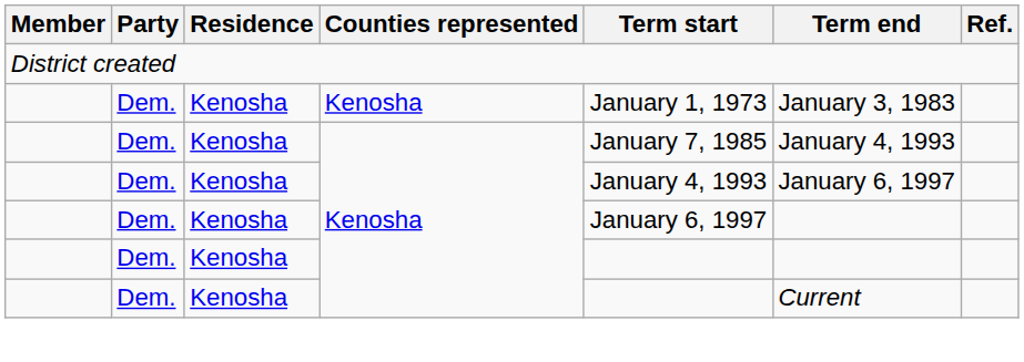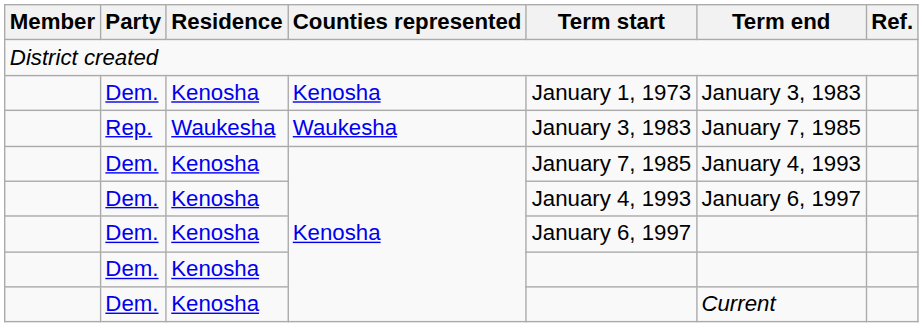 <table class="wikitable">
 <tr>
 <th>Member</th>
 <th>Party</th>
 <th>Residence</th>
 <th>Counties represented</th>
 <th>Term start</th>
 <th>Term end</th>
 <th>Ref.</th>
 </tr>
 <tr>
 <td colspan="7"><em>District created</em></td>
 </tr>
 <tr>
 <td></td>
 <td><a href='#'>Dem.</a></td>
 <td><a href='#'>Kenosha</a></td>
 <td><a href='#'>Kenosha</a></td>
 <td>January 1, 1973</td>
 <td>January 3, 1983</td>
+<td></td>
+</tr>
+<tr>
+<td></td>
+<td><a href='#'>Rep.</a></td>
+<td><a href='#'>Waukesha</a></td>
+<td><a href='#'>Waukesha</a></td>
+<td>January 3, 1983</td>
+<td>January 7, 1985</td>
 <td></td>
 </tr>
 <tr>
 <td></td>
 <td><a href='#'>Dem.</a></td>
 <td><a href='#'>Kenosha</a></td>
 <td rowspan="5"><a href='#'>Kenosha</a></td>
 <td>January 7, 1985</td>
 <td>January 4, 1993</td>
 <td></td>
 </tr>
 <tr>
 <td></td>
 <td><a href='#'>Dem.</a></td>
 <td><a href='#'>Kenosha</a></td>
 <td>January 4, 1993</td>
 <td>January 6, 1997</td>
 <td></td>
 </tr>
 <tr>
 <td></td>
 <td><a href='#'>Dem.</a></td>
 <td><a href='#'>Kenosha</a></td>
 <td>January 6, 1997</td>
 <td></td>
 <td></td>
 </tr>
 <tr>
 <td></td>
 <td><a href='#'>Dem.</a></td>
 <td><a href='#'>Kenosha</a></td>
 <td></td>
 <td></td>
 <td></td>
 </tr>
 <tr>
 <td></td>
 <td><a href='#'>Dem.</a></td>
 <td><a href='#'>Kenosha</a></td>
 <td></td>
 <td><em>Current</em></td>
 <td></td>
 </tr>
 </table>
